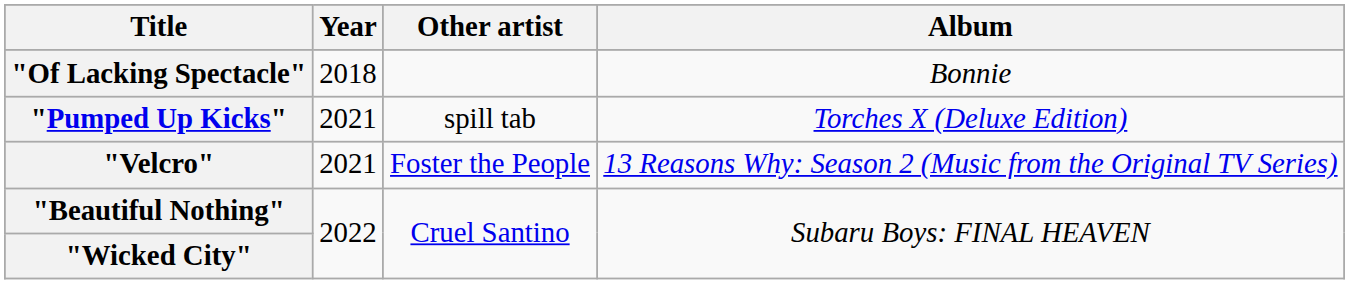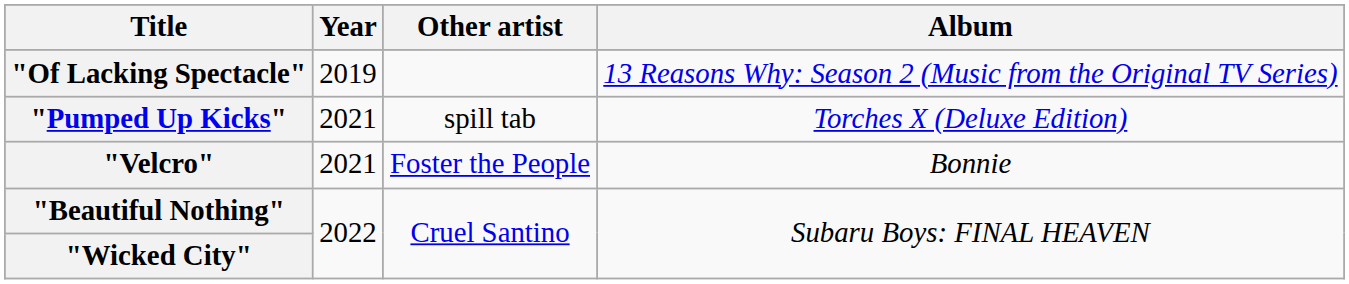 <table class="wikitable plainrowheaders" style="text-align:center;">
 <tr>
 <th>Title</th>
 <th>Year</th>
 <th>Other artist</th>
 <th>Album</th>
 </tr>
 <tr>
 <th scope="row">"Of Lacking Spectacle"</th>
-<td>2018</td>
+<td>2019</td>
 <td></td>
-<td><em>Bonnie</em></td>
+<td><em><a href='#'>13 Reasons Why: Season 2 (Music from the Original TV Series)</a></em></td>
 </tr>
 <tr>
 <th scope="row">"<a href='#'>Pumped Up Kicks</a>"</th>
 <td>2021</td>
 <td>spill tab</td>
 <td><em><a href='#'>Torches X (Deluxe Edition)</a></em></td>
 </tr>
 <tr>
 <th scope="row">"Velcro"</th>
 <td>2021</td>
 <td><a href='#'>Foster the People</a></td>
-<td><em><a href='#'>13 Reasons Why: Season 2 (Music from the Original TV Series)</a></em></td>
+<td><em>Bonnie</em></td>
 </tr>
 <tr>
 <th scope="row">"Beautiful Nothing"</th>
 <td rowspan="2">2022</td>
 <td rowspan="2"><a href='#'>Cruel Santino</a></td>
 <td rowspan="2"><em>Subaru Boys: FINAL HEAVEN</em></td>
 </tr>
 <tr>
 <th scope="row">"Wicked City"</th>
 </tr>
 </table>
